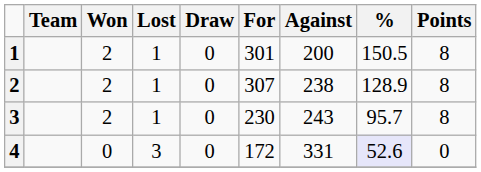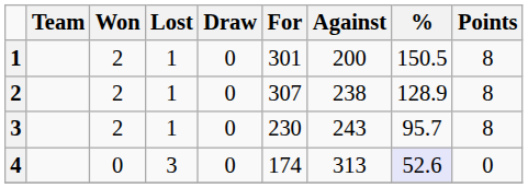 <table class="wikitable">
 <tr>
 <td></td>
 <th>Team</th>
 <th>Won</th>
 <th>Lost</th>
 <th>Draw</th>
 <th>For</th>
 <th>Against</th>
 <th>%</th>
 <th>Points</th>
 </tr>
 <tr>
 <th>1</th>
 <td></td>
 <td align=center>2</td>
 <td align=center>1</td>
 <td align=center>0</td>
 <td align=center>301</td>
 <td align=center>200</td>
 <td align=center>150.5</td>
 <td align=center>8</td>
 </tr>
 <tr>
 <th>2</th>
 <td></td>
 <td align=center>2</td>
 <td align=center>1</td>
 <td align=center>0</td>
 <td align=center>307</td>
 <td align=center>238</td>
 <td align=center>128.9</td>
 <td align=center>8</td>
 </tr>
 <tr>
 <th>3</th>
 <td></td>
 <td align=center>2</td>
 <td align=center>1</td>
 <td align=center>0</td>
 <td align=center>230</td>
 <td align=center>243</td>
 <td align=center>95.7</td>
 <td align=center>8</td>
 </tr>
 <tr>
 <th>4</th>
 <td></td>
 <td align=center>0</td>
 <td align=center>3</td>
 <td align=center>0</td>
-<td align=center>172</td>
-<td align=center>331</td>
+<td align=center>174</td>
+<td align=center>313</td>
 <td align=center style="background: lavender;">52.6</td>
 <td align=center>0</td>
 </tr>
 <tr>
 </tr>
 </table>
